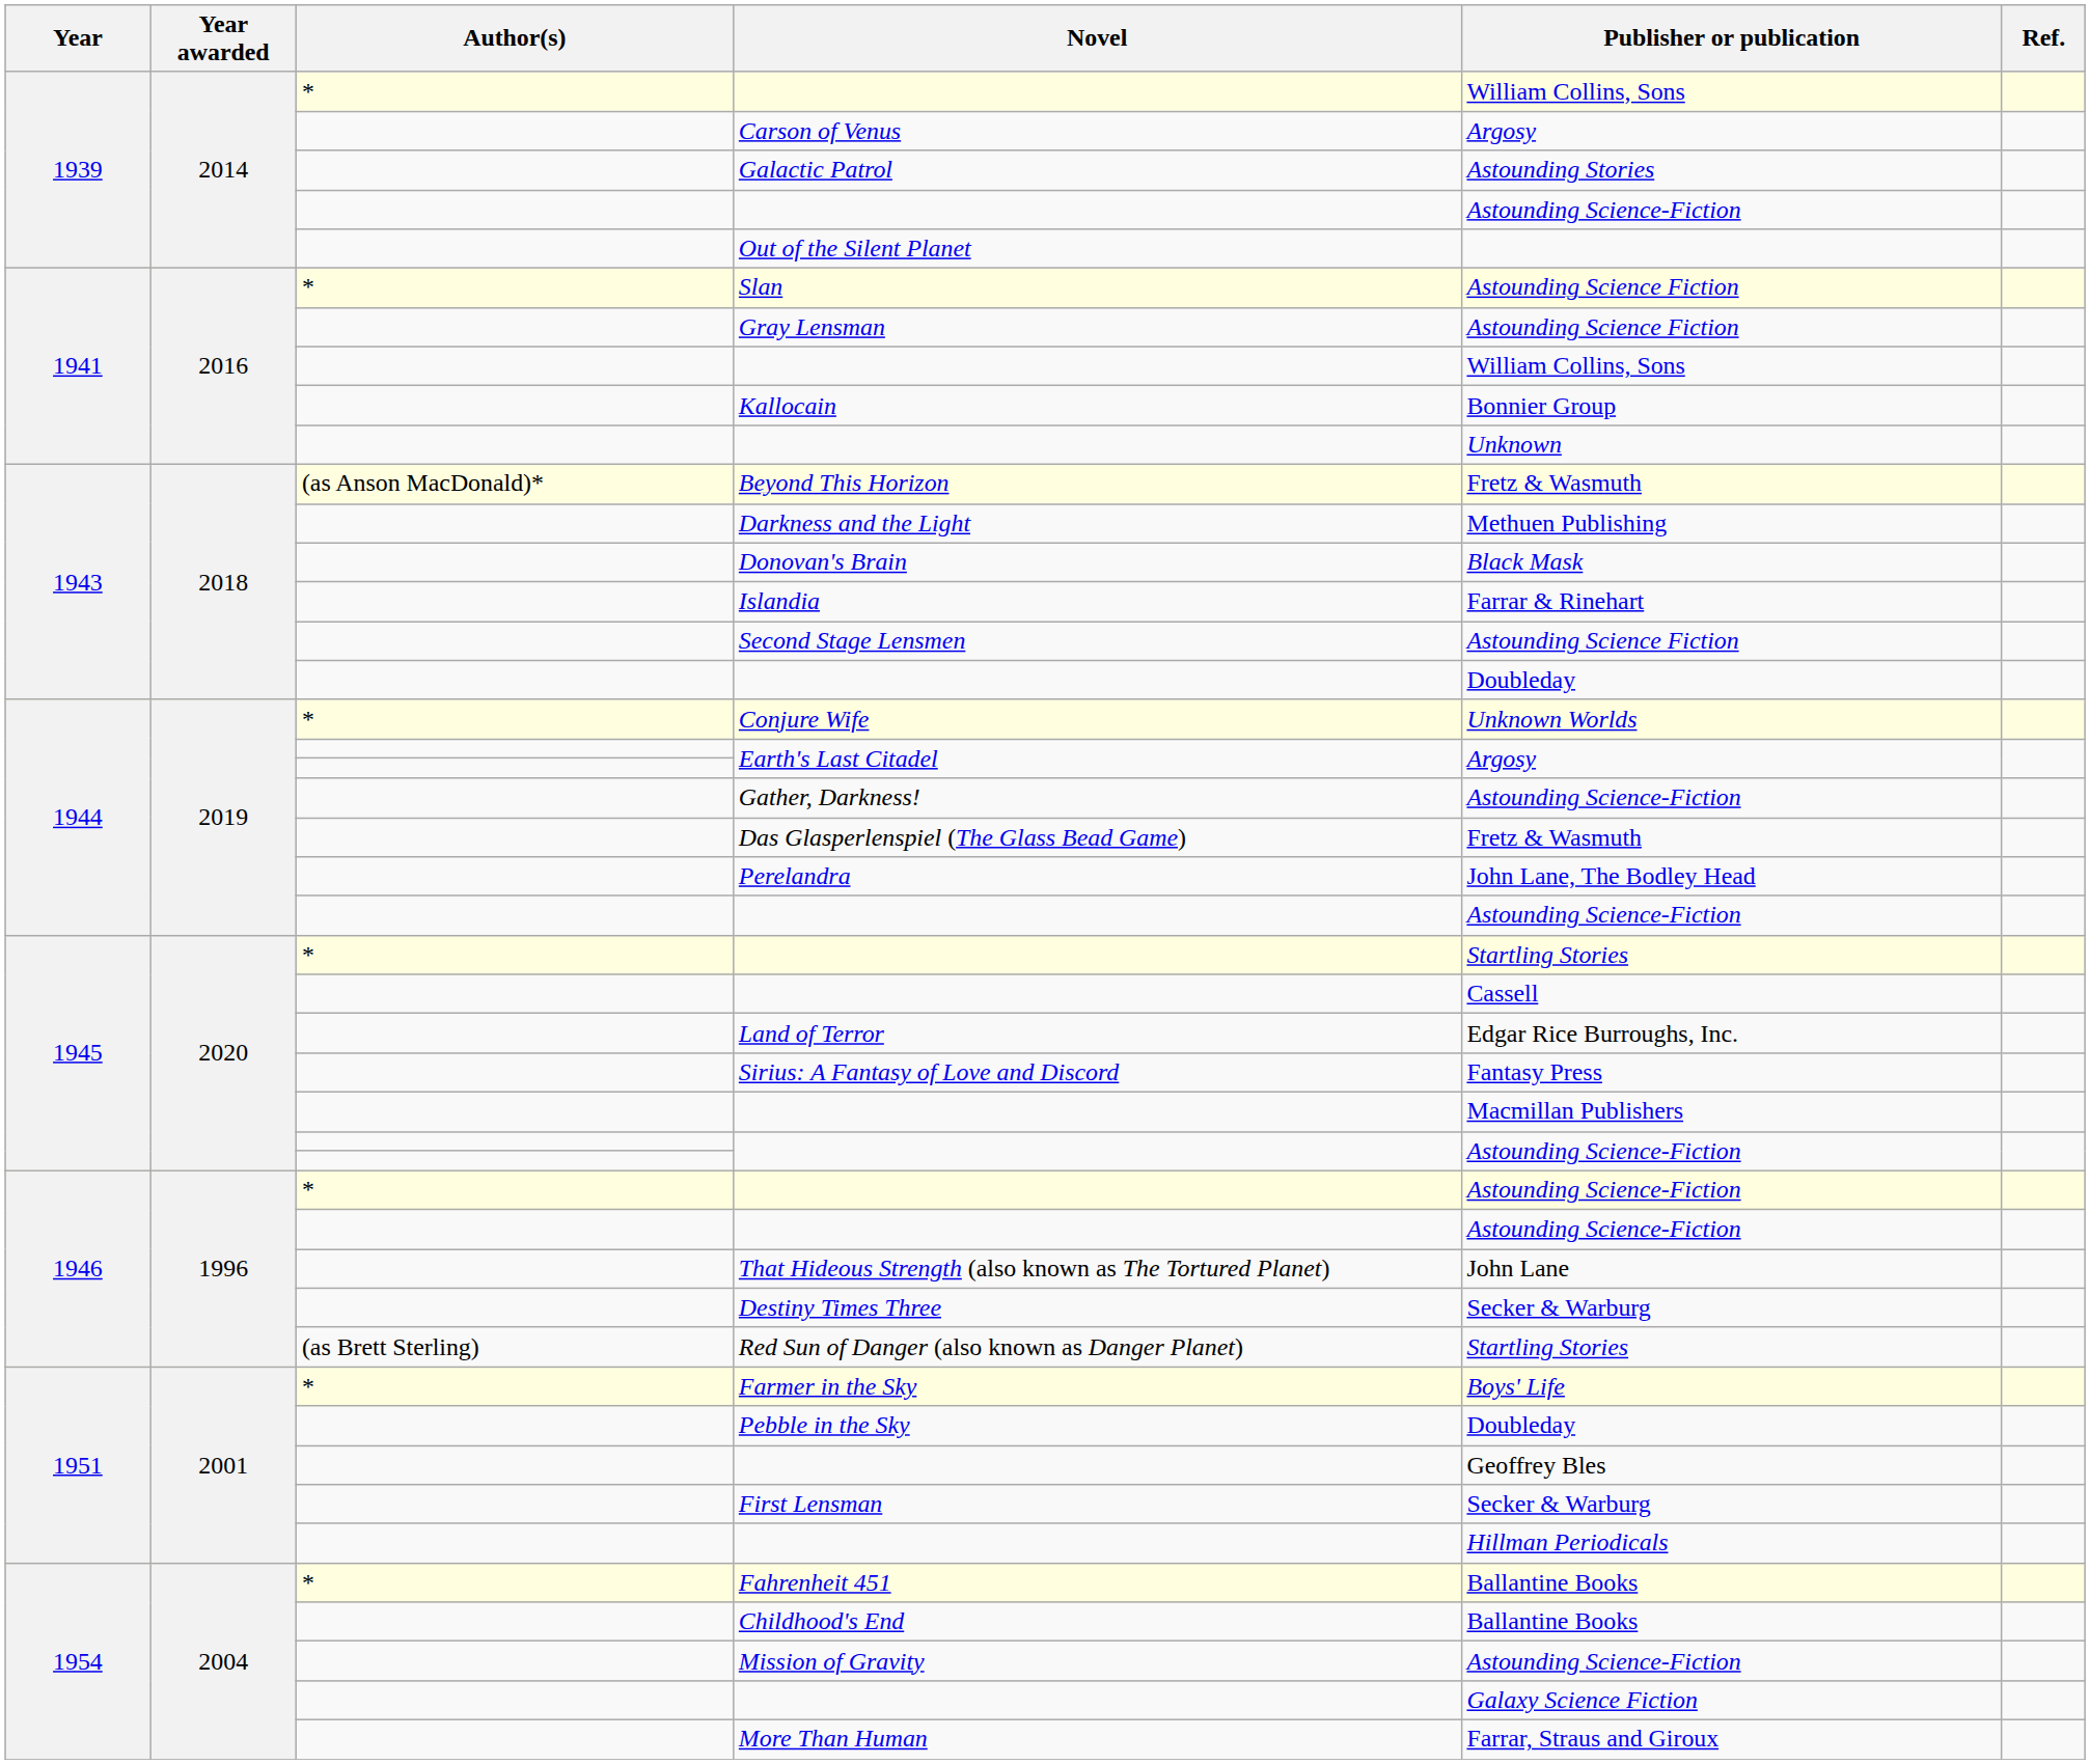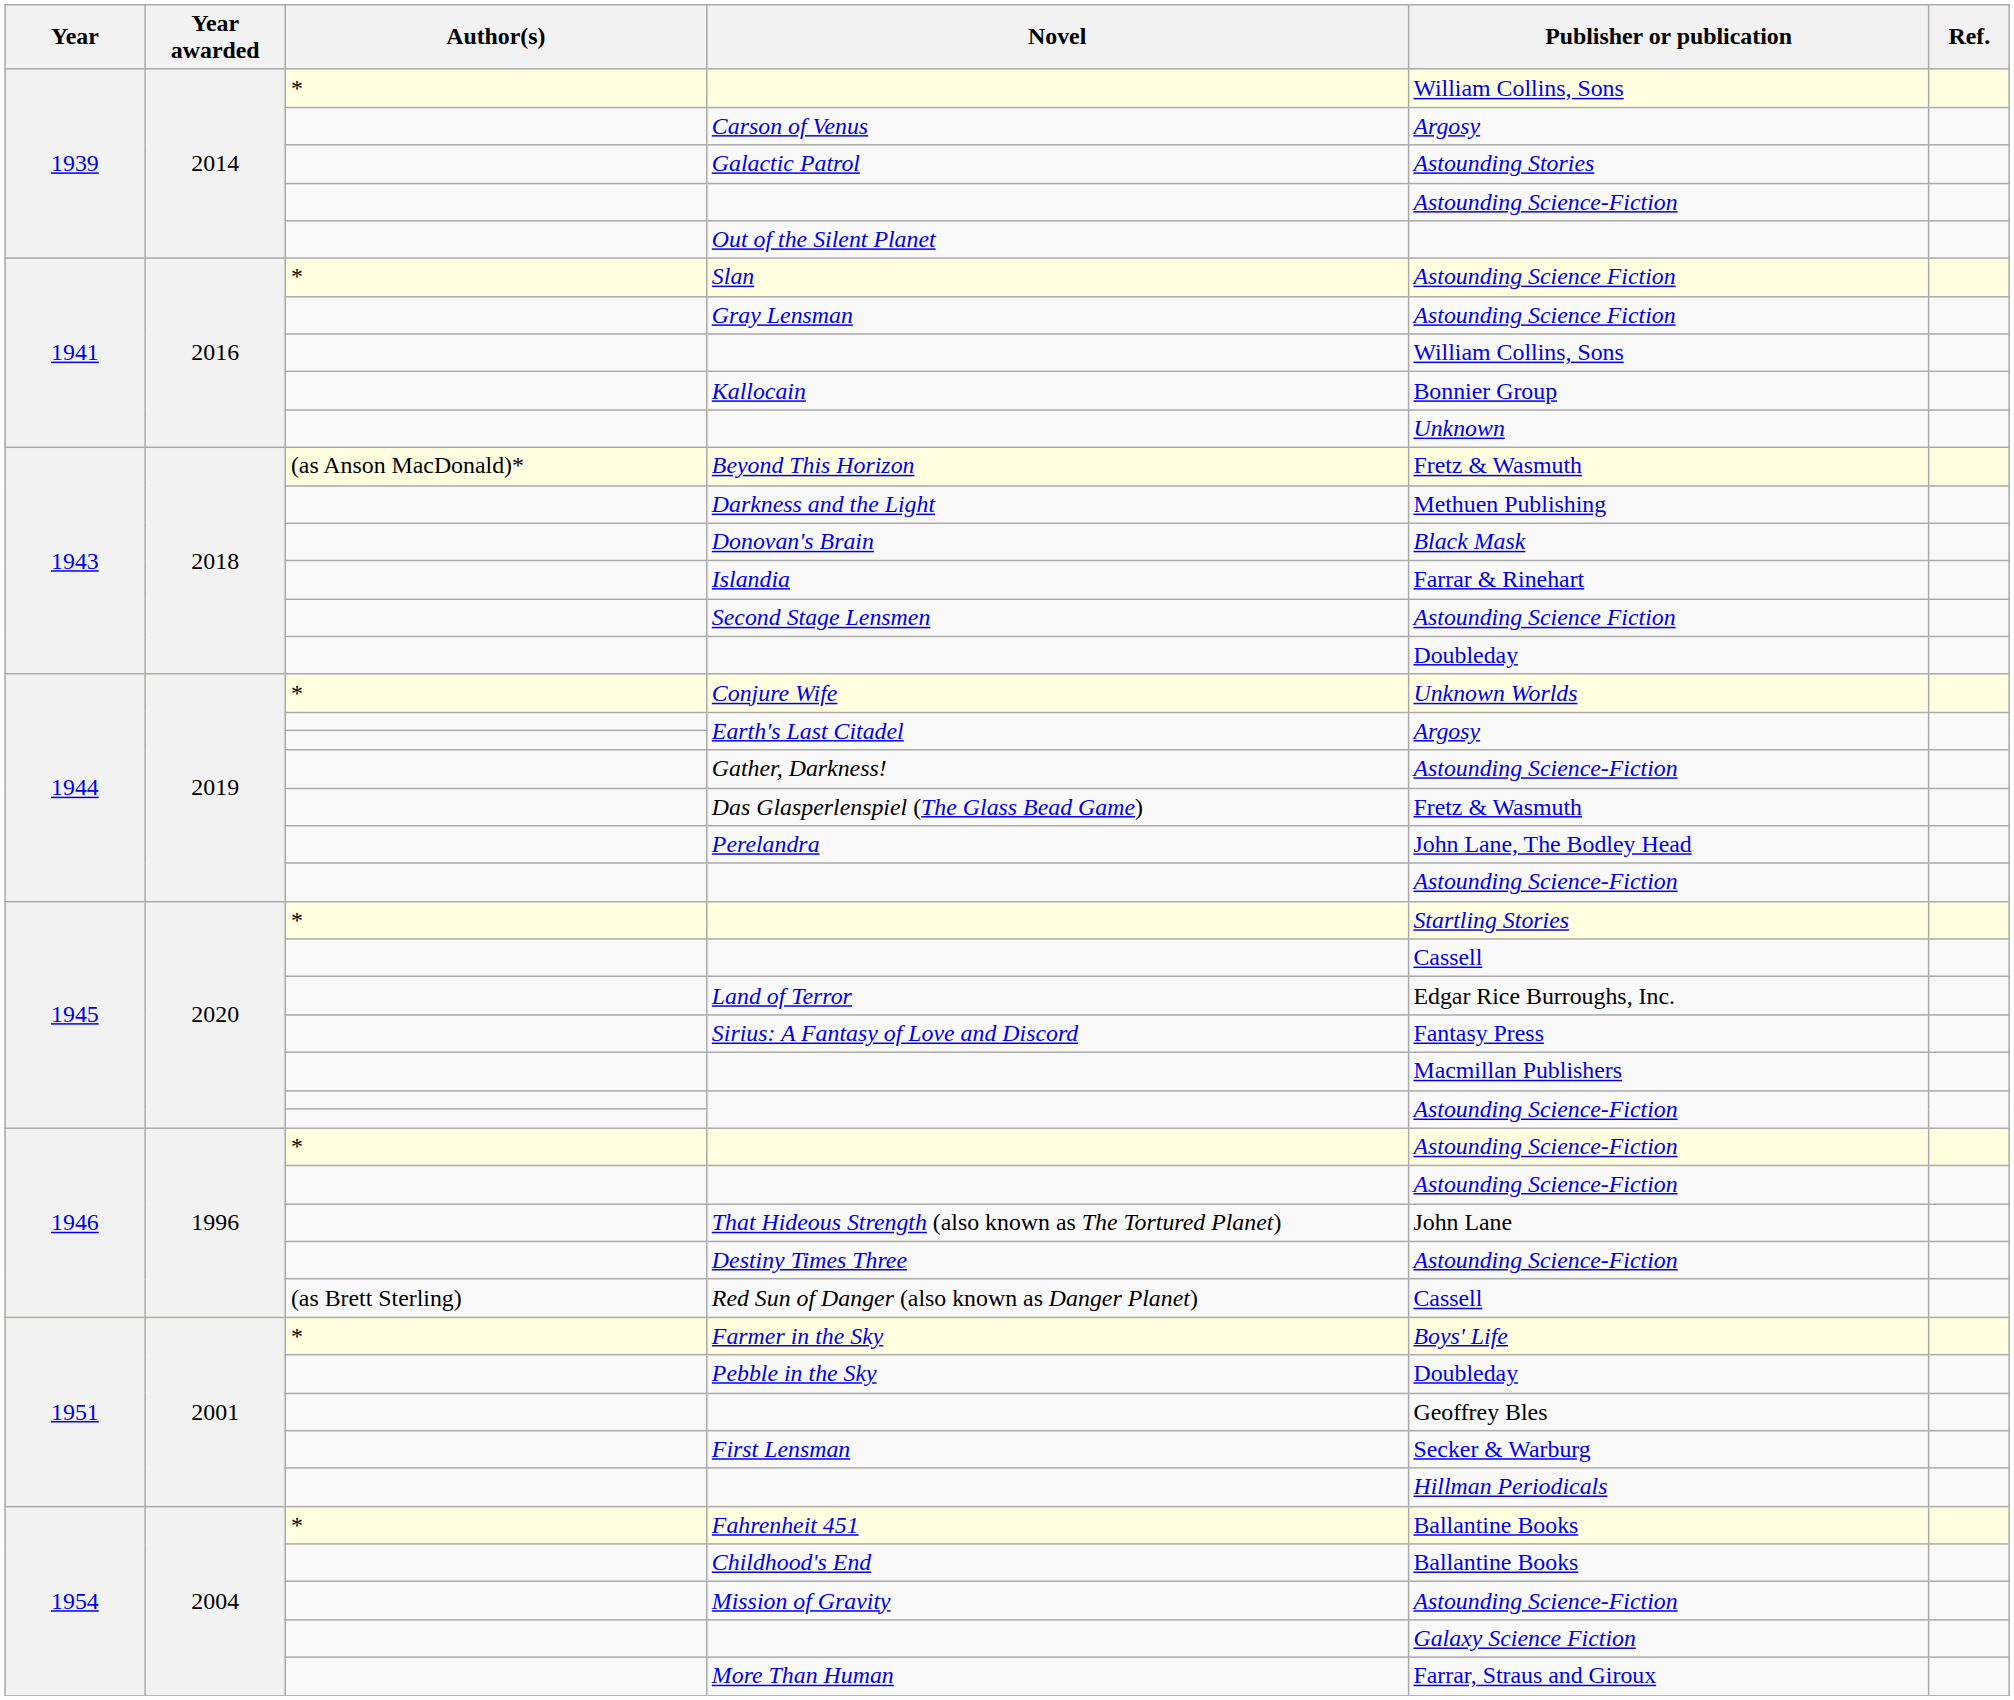 <table class="sortable wikitable" width="85%" cellpadding="5" style="margin: 1em auto 1em auto">
 <tr>
 <th width="7%" scope="col">Year</th>
 <th width="7%" scope="col">Year awarded</th>
 <th width="21%" scope="col">Author(s)</th>
 <th width="35%" scope="col">Novel</th>
 <th width="26%" scope="col">Publisher or publication</th>
 <th width="4%" scope="col" class="unsortable">Ref.</th>
 </tr>
 <tr style="background:lightyellow;">
 <th scope="rowgroup" align="center" rowspan="5" style="font-weight:normal;"><a href='#'>1939</a></th>
 <th align="center" rowspan="5" style="font-weight:normal;">2014</th>
 <td>*</td>
 <td></td>
 <td><a href='#'>William Collins, Sons</a></td>
 <td align="center"></td>
 </tr>
 <tr>
 <td></td>
 <td><em><a href='#'>Carson of Venus</a></em></td>
 <td><em><a href='#'>Argosy</a></em></td>
 <td align="center"></td>
 </tr>
 <tr>
 <td></td>
 <td><em><a href='#'>Galactic Patrol</a></em></td>
 <td><em><a href='#'>Astounding Stories</a></em></td>
 <td align="center"></td>
 </tr>
 <tr>
 <td></td>
 <td></td>
 <td><em><a href='#'>Astounding Science-Fiction</a></em></td>
 <td align="center"></td>
 </tr>
 <tr>
 <td></td>
 <td><em><a href='#'>Out of the Silent Planet</a></em></td>
 <td></td>
 <td align="center"></td>
 </tr>
 <tr style="background:lightyellow;">
 <th scope="rowgroup" align="center" rowspan="5" style="font-weight:normal;"><a href='#'>1941</a></th>
 <th align="center" rowspan="5" style="font-weight:normal;">2016</th>
 <td>*</td>
 <td><em><a href='#'>Slan</a></em></td>
 <td><em><a href='#'>Astounding Science Fiction</a></em></td>
 <td align="center"></td>
 </tr>
 <tr>
 <td></td>
 <td><em><a href='#'>Gray Lensman</a></em></td>
 <td><em><a href='#'>Astounding Science Fiction</a></em></td>
 <td align="center"></td>
 </tr>
 <tr>
 <td></td>
 <td></td>
 <td><a href='#'>William Collins, Sons</a></td>
 <td align="center"></td>
 </tr>
 <tr>
 <td></td>
 <td><em><a href='#'>Kallocain</a></em></td>
 <td><a href='#'>Bonnier Group</a></td>
 <td align="center"></td>
 </tr>
 <tr>
 <td></td>
 <td></td>
 <td><em><a href='#'>Unknown</a></em></td>
 <td align="center"></td>
 </tr>
 <tr style="background:lightyellow;">
 <th scope="rowgroup" align="center" rowspan="6" style="font-weight:normal;"><a href='#'>1943</a></th>
 <th align="center" rowspan="6" style="font-weight:normal;">2018</th>
 <td> (as Anson MacDonald)*</td>
 <td><em><a href='#'>Beyond This Horizon</a></em></td>
 <td><a href='#'>Fretz & Wasmuth</a></td>
 <td align="center"></td>
 </tr>
 <tr>
 <td></td>
 <td><em><a href='#'>Darkness and the Light</a></em></td>
 <td><a href='#'>Methuen Publishing</a></td>
 <td align="center"></td>
 </tr>
 <tr>
 <td></td>
 <td><em><a href='#'>Donovan's Brain</a></em></td>
 <td><em><a href='#'>Black Mask</a></em></td>
 <td align="center"></td>
 </tr>
 <tr>
 <td></td>
 <td><em><a href='#'>Islandia</a></em></td>
 <td><a href='#'>Farrar & Rinehart</a></td>
 <td align="center"></td>
 </tr>
 <tr>
 <td></td>
 <td><em><a href='#'>Second Stage Lensmen</a></em></td>
 <td><em><a href='#'>Astounding Science Fiction</a></em></td>
 <td align="center"></td>
 </tr>
 <tr>
 <td></td>
 <td></td>
 <td><a href='#'>Doubleday</a></td>
 <td align="center"></td>
 </tr>
 <tr style="background:lightyellow;">
 <th scope="rowgroup" align="center" rowspan="7" style="font-weight:normal;"><a href='#'>1944</a></th>
 <th align="center" rowspan="7" style="font-weight:normal;">2019</th>
 <td>*</td>
 <td><em><a href='#'>Conjure Wife</a></em></td>
 <td><em><a href='#'>Unknown Worlds</a></em></td>
 <td align="center"></td>
 </tr>
 <tr>
 <td></td>
 <td rowspan="2"><em><a href='#'>Earth's Last Citadel</a></em></td>
 <td rowspan="2"><em><a href='#'>Argosy</a></em></td>
 <td rowspan="2" align="center"></td>
 </tr>
 <tr>
 <td></td>
 </tr>
 <tr>
 <td></td>
 <td><em>Gather, Darkness!</em></td>
 <td><em><a href='#'>Astounding Science-Fiction</a></em></td>
 <td align="center"></td>
 </tr>
 <tr>
 <td></td>
 <td><em>Das Glasperlenspiel</em> (<em><a href='#'>The Glass Bead Game</a></em>)</td>
 <td><a href='#'>Fretz & Wasmuth</a></td>
 <td align="center"></td>
 </tr>
 <tr>
 <td></td>
 <td><em><a href='#'>Perelandra</a></em></td>
 <td><a href='#'>John Lane, The Bodley Head</a></td>
 <td align="center"></td>
 </tr>
 <tr>
 <td></td>
 <td></td>
 <td><em><a href='#'>Astounding Science-Fiction</a></em></td>
 <td align="center"></td>
 </tr>
 <tr style="background:lightyellow;">
 <th scope="rowgroup" align="center" rowspan="7" style="font-weight:normal;"><a href='#'>1945</a></th>
 <th align="center" rowspan="7" style="font-weight:normal;">2020</th>
 <td>*</td>
 <td></td>
 <td><em><a href='#'>Startling Stories</a></em></td>
 <td align="center"></td>
 </tr>
 <tr>
 <td></td>
 <td></td>
 <td><a href='#'>Cassell</a></td>
 <td align="center"></td>
 </tr>
 <tr>
 <td></td>
 <td><em><a href='#'>Land of Terror</a></em></td>
 <td>Edgar Rice Burroughs, Inc.</td>
 <td align="center"></td>
 </tr>
 <tr>
 <td></td>
 <td><em><a href='#'>Sirius: A Fantasy of Love and Discord</a></em></td>
 <td><a href='#'>Fantasy Press</a></td>
 <td align="center"></td>
 </tr>
 <tr>
 <td></td>
 <td></td>
 <td><a href='#'>Macmillan Publishers</a></td>
 <td align="center"></td>
 </tr>
 <tr>
 <td></td>
 <td rowspan="2"></td>
 <td rowspan="2"><em><a href='#'>Astounding Science-Fiction</a></em></td>
 <td rowspan="2" align="center"></td>
 </tr>
 <tr>
 <td></td>
 </tr>
 <tr style="background:lightyellow;">
 <th scope="rowgroup" align="center" rowspan="5" style="font-weight:normal;"><a href='#'>1946</a></th>
 <th align="center" rowspan="5" style="font-weight:normal;">1996</th>
 <td>*</td>
 <td><em></em></td>
 <td><em><a href='#'>Astounding Science-Fiction</a></em></td>
 <td align="center"></td>
 </tr>
 <tr>
 <td></td>
 <td></td>
 <td><em><a href='#'>Astounding Science-Fiction</a></em></td>
 <td align="center"></td>
 </tr>
 <tr>
 <td></td>
 <td><em><a href='#'>That Hideous Strength</a></em> (also known as <em>The Tortured Planet</em>)</td>
 <td>John Lane</td>
 <td align="center"></td>
 </tr>
 <tr>
 <td></td>
 <td><em><a href='#'>Destiny Times Three</a></em></td>
-<td><a href='#'>Secker & Warburg</a></td>
+<td><em><a href='#'>Astounding Science-Fiction</a></em></td>
 <td align="center"></td>
 </tr>
 <tr>
 <td> (as Brett Sterling)</td>
 <td><em>Red Sun of Danger</em> (also known as <em>Danger Planet</em>)</td>
-<td><em><a href='#'>Startling Stories</a></em></td>
+<td><a href='#'>Cassell</a></td>
 <td align="center"></td>
 </tr>
 <tr style="background:lightyellow;">
 <th scope="rowgroup" align="center" rowspan="5" style="font-weight:normal;"><a href='#'>1951</a></th>
 <th align="center" rowspan="5" style="font-weight:normal;">2001</th>
 <td>*</td>
 <td><em><a href='#'>Farmer in the Sky</a></em></td>
 <td><em><a href='#'>Boys' Life</a></em></td>
 <td align="center"></td>
 </tr>
 <tr>
 <td></td>
 <td><em><a href='#'>Pebble in the Sky</a></em></td>
 <td><a href='#'>Doubleday</a></td>
 <td align="center"></td>
 </tr>
 <tr>
 <td></td>
 <td></td>
 <td>Geoffrey Bles</td>
 <td align="center"></td>
 </tr>
 <tr>
 <td></td>
 <td><em><a href='#'>First Lensman</a></em></td>
 <td><a href='#'>Secker & Warburg</a></td>
 <td align="center"></td>
 </tr>
 <tr>
 <td></td>
 <td></td>
 <td><em><a href='#'>Hillman Periodicals</a></em></td>
 <td align="center"></td>
 </tr>
 <tr style="background:lightyellow;">
 <th scope="rowgroup" align="center" rowspan="5" style="font-weight:normal;"><a href='#'>1954</a></th>
 <th align="center" rowspan="5" style="font-weight:normal;">2004</th>
 <td>*</td>
 <td><em><a href='#'>Fahrenheit 451</a></em></td>
 <td><a href='#'>Ballantine Books</a></td>
 <td align="center"></td>
 </tr>
 <tr>
 <td></td>
 <td><em><a href='#'>Childhood's End</a></em></td>
 <td><a href='#'>Ballantine Books</a></td>
 <td align="center"></td>
 </tr>
 <tr>
 <td></td>
 <td><em><a href='#'>Mission of Gravity</a></em></td>
 <td><em><a href='#'>Astounding Science-Fiction</a></em></td>
 <td align="center"></td>
 </tr>
 <tr>
 <td></td>
 <td></td>
 <td><em><a href='#'>Galaxy Science Fiction</a></em></td>
 <td align="center"></td>
 </tr>
 <tr>
 <td></td>
 <td><em><a href='#'>More Than Human</a></em></td>
 <td><a href='#'>Farrar, Straus and Giroux</a></td>
 <td align="center"></td>
 </tr>
 </table>
